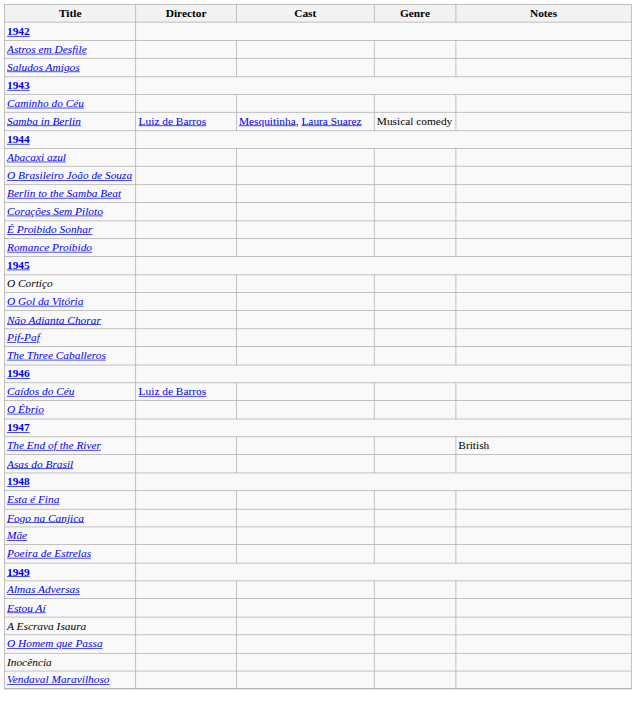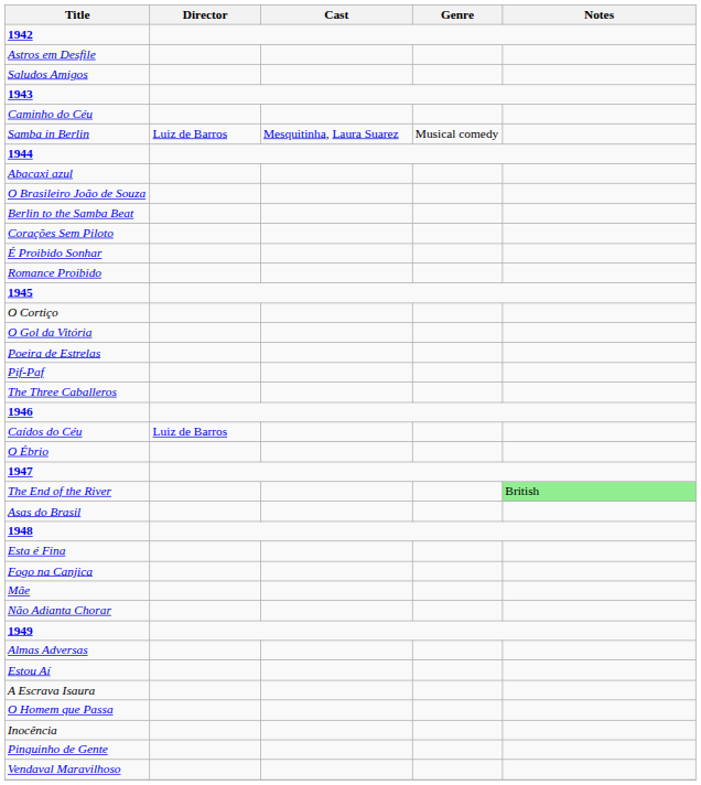 <table class="wikitable" width= "100%">
 <tr>
 <th width=21%>Title</th>
 <th width=16%>Director</th>
 <th width=22%>Cast</th>
 <th width=13%>Genre</th>
 <th width=28%>Notes</th>
 </tr>
 <tr>
 <td><strong><a href='#'>1942</a></strong></td>
 </tr>
 <tr>
 <td><em><a href='#'>Astros em Desfile</a></em></td>
 <td></td>
 <td></td>
 <td></td>
 <td></td>
 </tr>
 <tr>
 <td><em><a href='#'>Saludos Amigos</a></em></td>
 <td></td>
 <td></td>
 <td></td>
 <td></td>
 </tr>
 <tr>
 <td><strong><a href='#'>1943</a></strong></td>
 </tr>
 <tr>
 <td><em><a href='#'>Caminho do Céu</a></em></td>
 <td></td>
 <td></td>
 <td></td>
 <td></td>
 </tr>
 <tr>
 <td><em><a href='#'>Samba in Berlin</a></em></td>
 <td><a href='#'>Luiz de Barros</a></td>
 <td><a href='#'>Mesquitinha</a>, <a href='#'>Laura Suarez</a></td>
 <td>Musical comedy</td>
 <td></td>
 </tr>
 <tr>
 <td><strong><a href='#'>1944</a></strong></td>
 </tr>
 <tr>
 <td><em><a href='#'>Abacaxi azul</a></em></td>
 <td></td>
 <td></td>
 <td></td>
 <td></td>
 </tr>
 <tr>
 <td><em><a href='#'>O Brasileiro João de Souza</a></em></td>
 <td></td>
 <td></td>
 <td></td>
 <td></td>
 </tr>
 <tr>
 <td><em><a href='#'>Berlin to the Samba Beat</a></em></td>
 <td></td>
 <td></td>
 <td></td>
 <td></td>
 </tr>
 <tr>
 <td><em><a href='#'>Corações Sem Piloto</a></em></td>
 <td></td>
 <td></td>
 <td></td>
 <td></td>
 </tr>
 <tr>
 <td><em><a href='#'>É Proibido Sonhar</a></em></td>
 <td></td>
 <td></td>
 <td></td>
 <td></td>
 </tr>
 <tr>
 <td><em><a href='#'>Romance Proibido</a></em></td>
 <td></td>
 <td></td>
 <td></td>
 <td></td>
 </tr>
 <tr>
 <td><strong><a href='#'>1945</a></strong></td>
 </tr>
 <tr>
 <td><em>O Cortiço</em></td>
 <td></td>
 <td></td>
 <td></td>
 <td></td>
 </tr>
 <tr>
 <td><em><a href='#'>O Gol da Vitória</a></em></td>
 <td></td>
 <td></td>
 <td></td>
 <td></td>
 </tr>
 <tr>
-<td><em><a href='#'>Não Adianta Chorar</a></em></td>
+<td><em><a href='#'>Poeira de Estrelas</a></em></td>
 <td></td>
 <td></td>
 <td></td>
 <td></td>
 </tr>
 <tr>
 <td><em><a href='#'>Pif-Paf</a></em></td>
 <td></td>
 <td></td>
 <td></td>
 <td></td>
 </tr>
 <tr>
 <td><em><a href='#'>The Three Caballeros</a></em></td>
 <td></td>
 <td></td>
 <td></td>
 <td></td>
 </tr>
 <tr>
 <td><strong><a href='#'>1946</a></strong></td>
 </tr>
 <tr>
 <td><em><a href='#'>Caídos do Céu</a></em></td>
 <td><a href='#'>Luiz de Barros</a></td>
 <td></td>
 <td></td>
 <td></td>
 </tr>
 <tr>
 <td><em><a href='#'>O Ébrio</a></em></td>
 <td></td>
 <td></td>
 <td></td>
 <td></td>
 </tr>
 <tr>
 <td><strong><a href='#'>1947</a></strong></td>
 </tr>
 <tr>
 <td><em><a href='#'>The End of the River</a></em></td>
 <td></td>
 <td></td>
 <td></td>
-<td>British</td>
+<td style="background: lightgreen;">British</td>
 </tr>
 <tr>
 <td><em><a href='#'>Asas do Brasil</a></em></td>
 <td></td>
 <td></td>
 <td></td>
 <td></td>
 </tr>
 <tr>
 <td><strong><a href='#'>1948</a></strong></td>
 </tr>
 <tr>
 <td><em><a href='#'>Esta é Fina</a></em></td>
 <td></td>
 <td></td>
 <td></td>
 <td></td>
 </tr>
 <tr>
 <td><em><a href='#'>Fogo na Canjica</a></em></td>
 <td></td>
 <td></td>
 <td></td>
 <td></td>
 </tr>
 <tr>
 <td><em><a href='#'>Mãe</a></em></td>
 <td></td>
 <td></td>
 <td></td>
 <td></td>
 </tr>
 <tr>
-<td><em><a href='#'>Poeira de Estrelas</a></em></td>
+<td><em><a href='#'>Não Adianta Chorar</a></em></td>
 <td></td>
 <td></td>
 <td></td>
 <td></td>
 </tr>
 <tr>
 <td><strong><a href='#'>1949</a></strong></td>
 </tr>
 <tr>
 <td><em><a href='#'>Almas Adversas</a></em></td>
 <td></td>
 <td></td>
 <td></td>
 <td></td>
 </tr>
 <tr>
 <td><em><a href='#'>Estou Aí</a></em></td>
 <td></td>
 <td></td>
 <td></td>
 <td></td>
 </tr>
 <tr>
 <td><em>A Escrava Isaura</em></td>
 <td></td>
 <td></td>
 <td></td>
 <td></td>
 </tr>
 <tr>
 <td><em><a href='#'>O Homem que Passa</a></em></td>
 <td></td>
 <td></td>
 <td></td>
 <td></td>
 </tr>
 <tr>
 <td><em>Inocência</em></td>
 <td></td>
 <td></td>
 <td></td>
 <td></td>
 </tr>
 <tr>
+<td><em><a href='#'>Pinguinho de Gente</a></em></td>
+<td></td>
+<td></td>
+<td></td>
+<td></td>
+</tr>
+<tr>
 <td><em><a href='#'>Vendaval Maravilhoso</a></em></td>
 <td></td>
 <td></td>
 <td></td>
 <td></td>
 </tr>
 <tr>
 </tr>
 </table>
